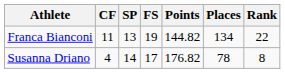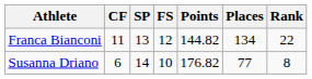 <table class="wikitable" border="1" style="font-size:90%">
 <tr>
 <th>Athlete</th>
 <th>CF</th>
 <th>SP</th>
 <th>FS</th>
 <th>Points</th>
 <th>Places</th>
 <th>Rank</th>
 </tr>
 <tr align=center>
 <td align=left><a href='#'>Franca Bianconi</a></td>
 <td>11</td>
 <td>13</td>
-<td>19</td>
+<td>12</td>
 <td>144.82</td>
 <td>134</td>
 <td>22</td>
 </tr>
 <tr align=center>
 <td align=left><a href='#'>Susanna Driano</a></td>
-<td>4</td>
+<td>6</td>
 <td>14</td>
-<td>17</td>
+<td>10</td>
 <td>176.82</td>
-<td>78</td>
+<td>77</td>
 <td>8</td>
 </tr>
 </table>
